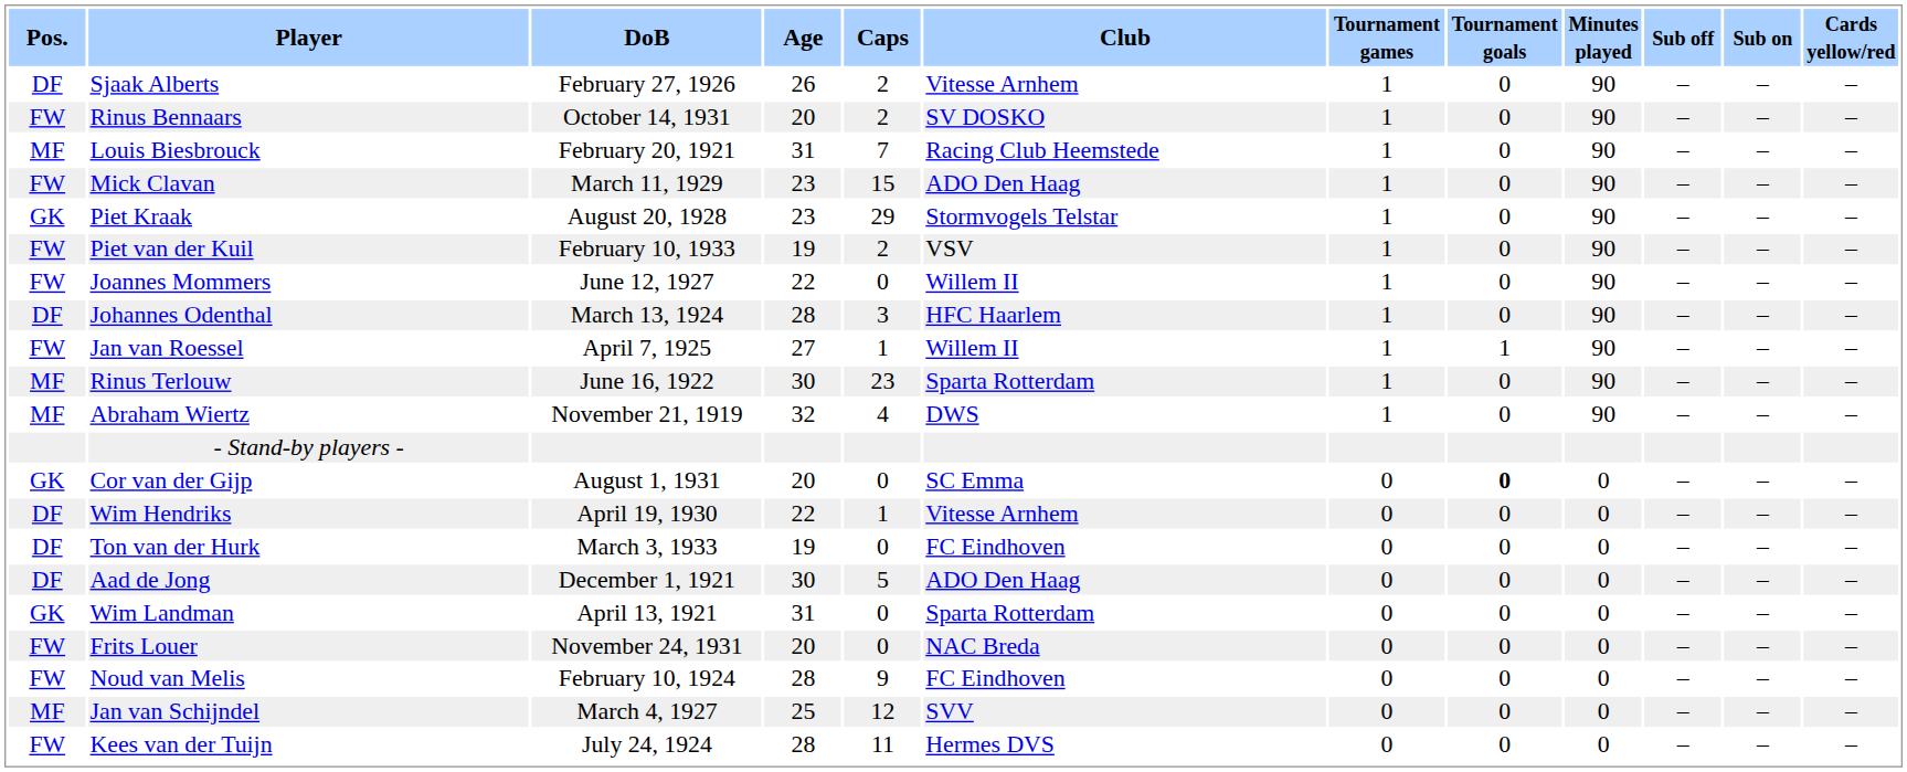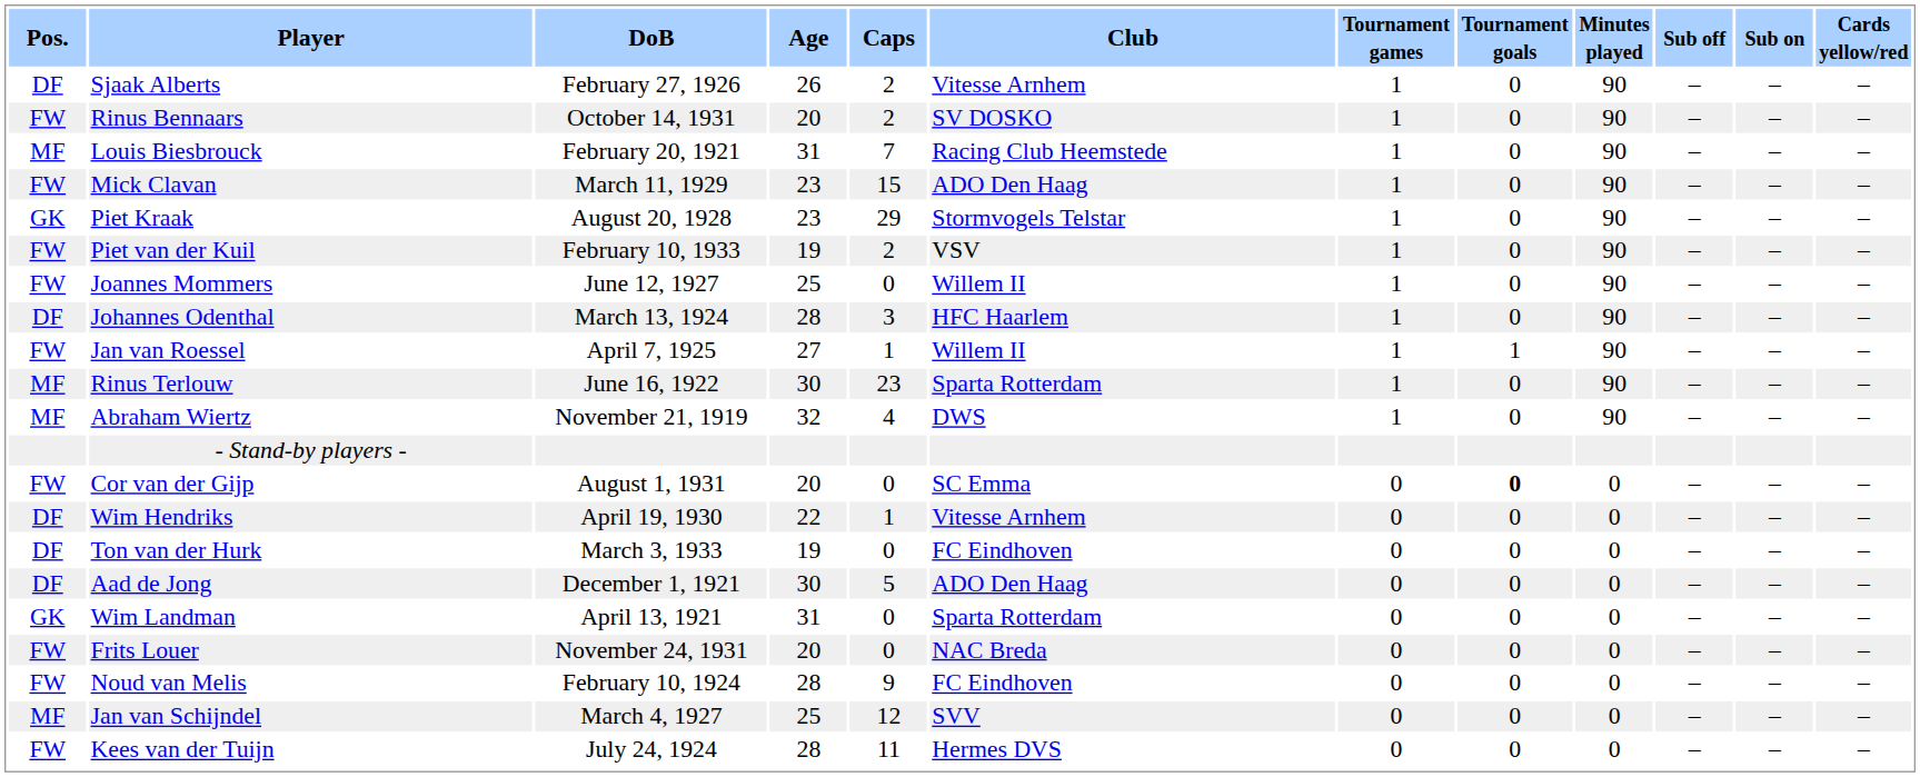 <table border="0" width="100%" style="border: 1px solid #999; background-color:#FFFFFF; text-align:center">
 <tr align="center" bgcolor="#AAD0FF">
 <th width=4%>Pos.</th>
 <th width=23%>Player</th>
 <th width=12%>DoB</th>
 <th width=4%>Age</th>
 <th width=4%>Caps</th>
 <th width=21%>Club</th>
 <th width=6%><small>Tournament<br>games</small></th>
 <th width=6%><small>Tournament<br>goals</small></th>
 <th width=4%><small>Minutes<br>played</small></th>
 <th width=4%><small>Sub off</small></th>
 <th width=4%><small>Sub on</small></th>
 <th width=4%><small>Cards<br>yellow/red</small></th>
 </tr>
 <tr>
 <td><a href='#'>DF</a></td>
 <td align="left"><a href='#'>Sjaak Alberts</a></td>
 <td>February 27, 1926</td>
 <td>26</td>
 <td>2</td>
 <td align="left"> <a href='#'>Vitesse Arnhem</a></td>
 <td>1</td>
 <td>0</td>
 <td>90</td>
 <td>–</td>
 <td>–</td>
 <td>–</td>
 </tr>
 <tr bgcolor="#EFEFEF">
 <td><a href='#'>FW</a></td>
 <td align="left"><a href='#'>Rinus Bennaars</a></td>
 <td>October 14, 1931</td>
 <td>20</td>
 <td>2</td>
 <td align="left"> <a href='#'>SV DOSKO</a></td>
 <td>1</td>
 <td>0</td>
 <td>90</td>
 <td>–</td>
 <td>–</td>
 <td>–</td>
 </tr>
 <tr>
 <td><a href='#'>MF</a></td>
 <td align="left"><a href='#'>Louis Biesbrouck</a></td>
 <td>February 20, 1921</td>
 <td>31</td>
 <td>7</td>
 <td align="left"> <a href='#'>Racing Club Heemstede</a></td>
 <td>1</td>
 <td>0</td>
 <td>90</td>
 <td>–</td>
 <td>–</td>
 <td>–</td>
 </tr>
 <tr bgcolor="#EFEFEF">
 <td><a href='#'>FW</a></td>
 <td align="left"><a href='#'>Mick Clavan</a></td>
 <td>March 11, 1929</td>
 <td>23</td>
 <td>15</td>
 <td align="left"> <a href='#'>ADO Den Haag</a></td>
 <td>1</td>
 <td>0</td>
 <td>90</td>
 <td>–</td>
 <td>–</td>
 <td>–</td>
 </tr>
 <tr>
 <td><a href='#'>GK</a></td>
 <td align="left"><a href='#'>Piet Kraak</a></td>
 <td>August 20, 1928</td>
 <td>23</td>
 <td>29</td>
 <td align="left"> <a href='#'>Stormvogels Telstar</a></td>
 <td>1</td>
 <td>0</td>
 <td>90</td>
 <td>–</td>
 <td>–</td>
 <td>–</td>
 </tr>
 <tr bgcolor="#EFEFEF">
 <td><a href='#'>FW</a></td>
 <td align="left"><a href='#'>Piet van der Kuil</a></td>
 <td>February 10, 1933</td>
 <td>19</td>
 <td>2</td>
 <td align="left"> VSV</td>
 <td>1</td>
 <td>0</td>
 <td>90</td>
 <td>–</td>
 <td>–</td>
 <td>–</td>
 </tr>
 <tr>
 <td><a href='#'>FW</a></td>
 <td align="left"><a href='#'>Joannes Mommers</a></td>
 <td>June 12, 1927</td>
-<td>22</td>
+<td>25</td>
 <td>0</td>
 <td align="left"> <a href='#'>Willem II</a></td>
 <td>1</td>
 <td>0</td>
 <td>90</td>
 <td>–</td>
 <td>–</td>
 <td>–</td>
 </tr>
 <tr bgcolor="#EFEFEF">
 <td><a href='#'>DF</a></td>
 <td align="left"><a href='#'>Johannes Odenthal</a></td>
 <td>March 13, 1924</td>
 <td>28</td>
 <td>3</td>
 <td align="left"> <a href='#'>HFC Haarlem</a></td>
 <td>1</td>
 <td>0</td>
 <td>90</td>
 <td>–</td>
 <td>–</td>
 <td>–</td>
 </tr>
 <tr>
 <td><a href='#'>FW</a></td>
 <td align="left"><a href='#'>Jan van Roessel</a></td>
 <td>April 7, 1925</td>
 <td>27</td>
 <td>1</td>
 <td align="left"> <a href='#'>Willem II</a></td>
 <td>1</td>
 <td>1</td>
 <td>90</td>
 <td>–</td>
 <td>–</td>
 <td>–</td>
 </tr>
 <tr bgcolor="#EFEFEF">
 <td><a href='#'>MF</a></td>
 <td align="left"><a href='#'>Rinus Terlouw</a></td>
 <td>June 16, 1922</td>
 <td>30</td>
 <td>23</td>
 <td align="left"> <a href='#'>Sparta Rotterdam</a></td>
 <td>1</td>
 <td>0</td>
 <td>90</td>
 <td>–</td>
 <td>–</td>
 <td>–</td>
 </tr>
 <tr>
 <td><a href='#'>MF</a></td>
 <td align="left"><a href='#'>Abraham Wiertz</a></td>
 <td>November 21, 1919</td>
 <td>32</td>
 <td>4</td>
 <td align="left"> <a href='#'>DWS</a></td>
 <td>1</td>
 <td>0</td>
 <td>90</td>
 <td>–</td>
 <td>–</td>
 <td>–</td>
 </tr>
 <tr bgcolor="#EFEFEF">
 <td></td>
 <td>- <em>Stand-by players</em> -</td>
 <td></td>
 <td></td>
 <td></td>
 <td></td>
 <td></td>
 <td></td>
 <td></td>
 <td></td>
 <td></td>
 <td></td>
 </tr>
 <tr>
-<td><a href='#'>GK</a></td>
+<td><a href='#'>FW</a></td>
 <td align="left"><a href='#'>Cor van der Gijp</a></td>
 <td>August 1, 1931</td>
 <td>20</td>
 <td>0</td>
 <td align="left"> <a href='#'>SC Emma</a></td>
 <td>0</td>
 <td><strong>0</strong></td>
 <td>0</td>
 <td>–</td>
 <td>–</td>
 <td>–</td>
 </tr>
 <tr bgcolor="#EFEFEF">
 <td><a href='#'>DF</a></td>
 <td align="left"><a href='#'>Wim Hendriks</a></td>
 <td>April 19, 1930</td>
 <td>22</td>
 <td>1</td>
 <td align="left"> <a href='#'>Vitesse Arnhem</a></td>
 <td>0</td>
 <td>0</td>
 <td>0</td>
 <td>–</td>
 <td>–</td>
 <td>–</td>
 </tr>
 <tr>
 <td><a href='#'>DF</a></td>
 <td align="left"><a href='#'>Ton van der Hurk</a></td>
 <td>March 3, 1933</td>
 <td>19</td>
 <td>0</td>
 <td align="left"> <a href='#'>FC Eindhoven</a></td>
 <td>0</td>
 <td>0</td>
 <td>0</td>
 <td>–</td>
 <td>–</td>
 <td>–</td>
 </tr>
 <tr bgcolor="#EFEFEF">
 <td><a href='#'>DF</a></td>
 <td align="left"><a href='#'>Aad de Jong</a></td>
 <td>December 1, 1921</td>
 <td>30</td>
 <td>5</td>
 <td align="left"> <a href='#'>ADO Den Haag</a></td>
 <td>0</td>
 <td>0</td>
 <td>0</td>
 <td>–</td>
 <td>–</td>
 <td>–</td>
 </tr>
 <tr>
 <td><a href='#'>GK</a></td>
 <td align="left"><a href='#'>Wim Landman</a></td>
 <td>April 13, 1921</td>
 <td>31</td>
 <td>0</td>
 <td align="left"> <a href='#'>Sparta Rotterdam</a></td>
 <td>0</td>
 <td>0</td>
 <td>0</td>
 <td>–</td>
 <td>–</td>
 <td>–</td>
 </tr>
 <tr bgcolor="#EFEFEF">
 <td><a href='#'>FW</a></td>
 <td align="left"><a href='#'>Frits Louer</a></td>
 <td>November 24, 1931</td>
 <td>20</td>
 <td>0</td>
 <td align="left"> <a href='#'>NAC Breda</a></td>
 <td>0</td>
 <td>0</td>
 <td>0</td>
 <td>–</td>
 <td>–</td>
 <td>–</td>
 </tr>
 <tr>
 <td><a href='#'>FW</a></td>
 <td align="left"><a href='#'>Noud van Melis</a></td>
 <td>February 10, 1924</td>
 <td>28</td>
 <td>9</td>
 <td align="left"> <a href='#'>FC Eindhoven</a></td>
 <td>0</td>
 <td>0</td>
 <td>0</td>
 <td>–</td>
 <td>–</td>
 <td>–</td>
 </tr>
 <tr bgcolor="#EFEFEF">
 <td><a href='#'>MF</a></td>
 <td align="left"><a href='#'>Jan van Schijndel</a></td>
 <td>March 4, 1927</td>
 <td>25</td>
 <td>12</td>
 <td align="left"> <a href='#'>SVV</a></td>
 <td>0</td>
 <td>0</td>
 <td>0</td>
 <td>–</td>
 <td>–</td>
 <td>–</td>
 </tr>
 <tr>
 <td><a href='#'>FW</a></td>
 <td align="left"><a href='#'>Kees van der Tuijn</a></td>
 <td>July 24, 1924</td>
 <td>28</td>
 <td>11</td>
 <td align="left"> <a href='#'>Hermes DVS</a></td>
 <td>0</td>
 <td>0</td>
 <td>0</td>
 <td>–</td>
 <td>–</td>
 <td>–</td>
 </tr>
 <tr>
 </tr>
 </table>
